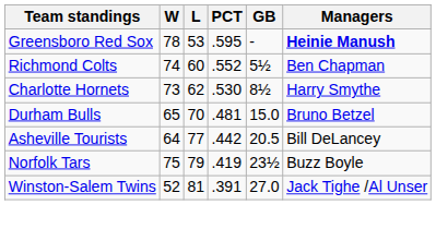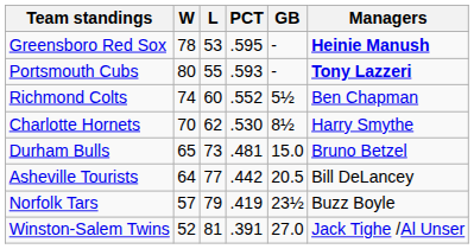 <table class="wikitable">
 <tr>
 <th>Team standings</th>
 <th>W</th>
 <th>L</th>
 <th>PCT</th>
 <th>GB</th>
 <th>Managers</th>
 </tr>
 <tr>
 <td><a href='#'>Greensboro Red Sox</a></td>
 <td>78</td>
 <td>53</td>
 <td>.595</td>
 <td>-</td>
 <td><strong><a href='#'>Heinie Manush</a></strong></td>
 </tr>
 <tr>
+<td><a href='#'>Portsmouth Cubs</a></td>
+<td>80</td>
+<td>55</td>
+<td>.593</td>
+<td>-</td>
+<td><strong><a href='#'>Tony Lazzeri</a></strong></td>
+</tr>
+<tr>
 <td><a href='#'>Richmond Colts</a></td>
 <td>74</td>
 <td>60</td>
 <td>.552</td>
 <td>5½</td>
 <td><a href='#'>Ben Chapman</a></td>
 </tr>
 <tr>
 <td><a href='#'>Charlotte Hornets</a></td>
-<td>73</td>
+<td>70</td>
 <td>62</td>
 <td>.530</td>
 <td>8½</td>
 <td><a href='#'>Harry Smythe</a></td>
 </tr>
 <tr>
 <td><a href='#'>Durham Bulls</a></td>
 <td>65</td>
-<td>70</td>
+<td>73</td>
 <td>.481</td>
 <td>15.0</td>
 <td><a href='#'>Bruno Betzel</a></td>
 </tr>
 <tr>
 <td><a href='#'>Asheville Tourists</a></td>
 <td>64</td>
 <td>77</td>
 <td>.442</td>
 <td>20.5</td>
 <td>Bill DeLancey</td>
 </tr>
 <tr>
 <td><a href='#'>Norfolk Tars</a></td>
-<td>75</td>
+<td>57</td>
 <td>79</td>
 <td>.419</td>
 <td>23½</td>
 <td>Buzz Boyle</td>
 </tr>
 <tr>
 <td><a href='#'>Winston-Salem Twins</a></td>
 <td>52</td>
 <td>81</td>
 <td>.391</td>
 <td>27.0</td>
 <td><a href='#'>Jack Tighe</a> /<a href='#'>Al Unser</a></td>
 </tr>
 </table>
